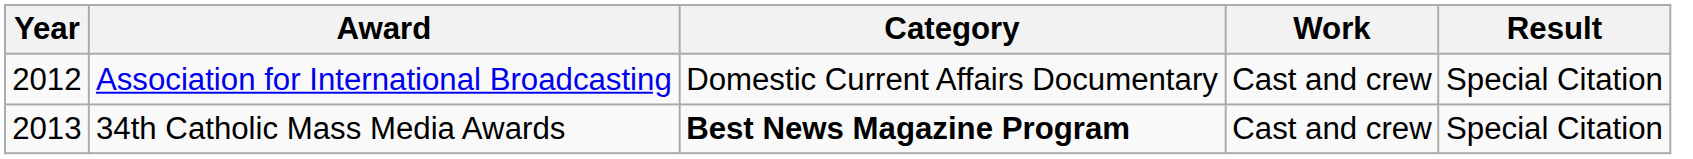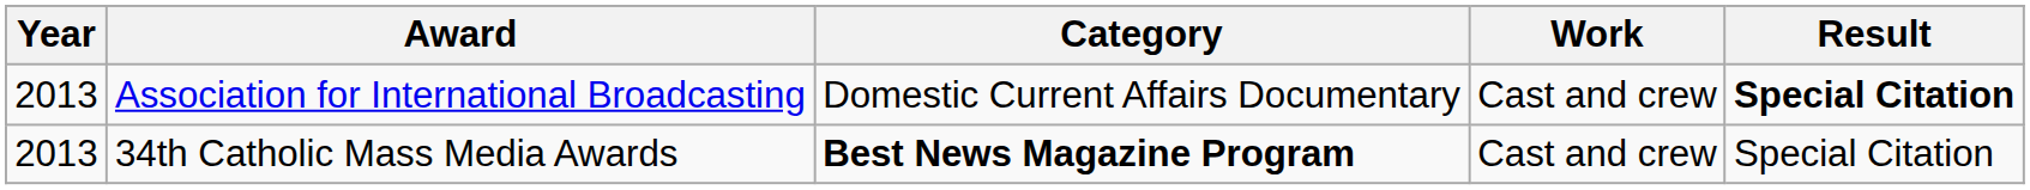 <table class="wikitable">
 <tr>
 <th>Year</th>
 <th>Award</th>
 <th>Category</th>
 <th>Work</th>
 <th>Result</th>
 </tr>
 <tr>
-<td>2012</td>
+<td>2013</td>
 <td><a href='#'>Association for International Broadcasting</a></td>
 <td>Domestic Current Affairs Documentary</td>
 <td>Cast and crew</td>
-<td>Special Citation</td>
+<td><strong>Special Citation</strong></td>
 </tr>
 <tr>
 <td>2013</td>
 <td>34th Catholic Mass Media Awards</td>
 <td><strong>Best News Magazine Program</strong></td>
 <td>Cast and crew</td>
 <td>Special Citation</td>
 </tr>
 </table>
